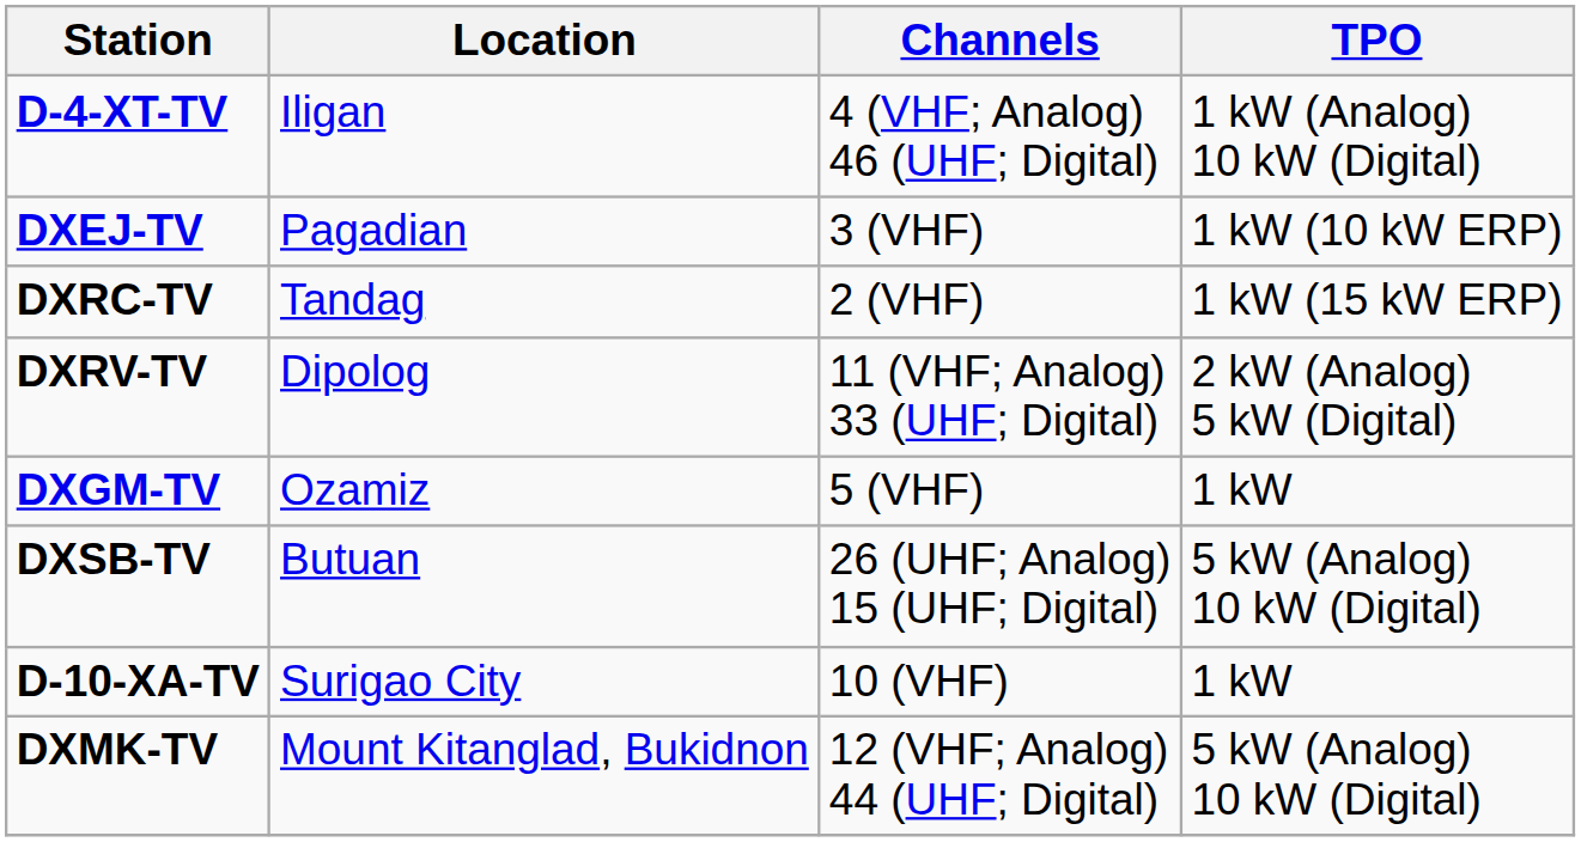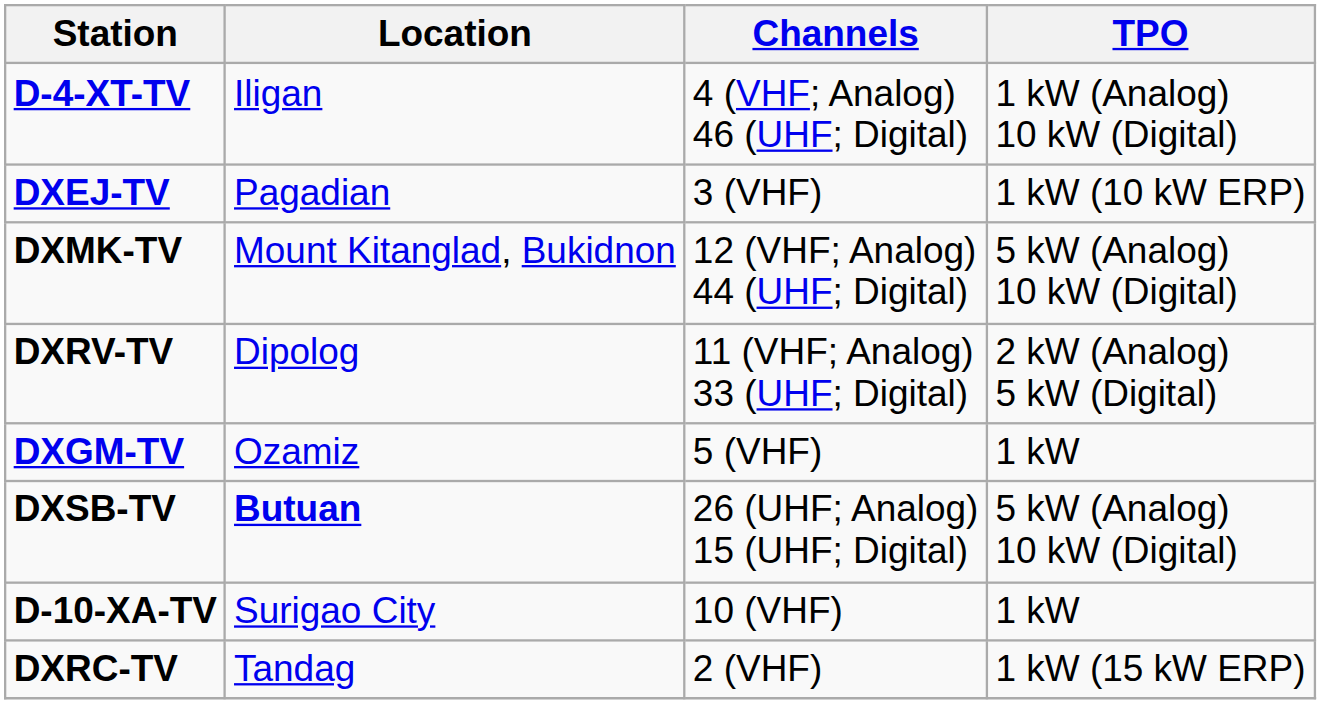 <table class="wikitable">
 <tr>
 <th>Station</th>
 <th>Location</th>
 <th><a href='#'>Channels</a></th>
 <th><a href='#'>TPO</a></th>
 </tr>
 <tr style="vertical-align: top; text-align: left;">
 <td><strong><a href='#'>D-4-XT-TV</a></strong></td>
 <td><a href='#'>Iligan</a></td>
 <td>4 (<a href='#'>VHF</a>; Analog)<br> 46 (<a href='#'>UHF</a>; Digital)</td>
 <td>1 kW (Analog) <br> 10 kW (Digital)</td>
 </tr>
 <tr style="vertical-align: top; text-align: left;">
 <td><strong><a href='#'>DXEJ-TV</a></strong></td>
 <td><a href='#'>Pagadian</a></td>
 <td>3 (VHF)</td>
 <td>1 kW (10 kW ERP)</td>
 </tr>
 <tr style="vertical-align: top; text-align: left;">
-<td><strong>DXRC-TV</strong></td>
-<td><a href='#'>Tandag</a></td>
-<td>2 (VHF)</td>
-<td>1 kW (15 kW ERP)</td>
+<td><strong>DXMK-TV</strong></td>
+<td><a href='#'>Mount Kitanglad</a>, <a href='#'>Bukidnon</a></td>
+<td>12 (VHF; Analog)<br> 44 (<a href='#'>UHF</a>; Digital)</td>
+<td>5 kW (Analog) <br> 10 kW (Digital)</td>
 </tr>
 <tr style="vertical-align: top; text-align: left;">
 <td><strong>DXRV-TV</strong></td>
 <td><a href='#'>Dipolog</a></td>
 <td>11 (VHF; Analog)<br> 33 (<a href='#'>UHF</a>; Digital)</td>
 <td>2 kW (Analog) <br> 5 kW (Digital)</td>
 </tr>
 <tr style="vertical-align: top; text-align: left;">
 <td><strong><a href='#'>DXGM-TV</a></strong></td>
 <td><a href='#'>Ozamiz</a></td>
 <td>5 (VHF)</td>
 <td>1 kW</td>
 </tr>
 <tr style="vertical-align: top; text-align: left;">
 <td><strong>DXSB-TV</strong></td>
-<td><a href='#'>Butuan</a></td>
+<td><strong><a href='#'>Butuan</a></strong></td>
 <td>26 (UHF; Analog) <br> 15 (UHF; Digital)</td>
 <td>5 kW (Analog) <br> 10 kW (Digital)</td>
 </tr>
 <tr style="vertical-align: top; text-align: left;">
 <td><strong>D-10-XA-TV</strong></td>
 <td><a href='#'>Surigao City</a></td>
 <td>10 (VHF)</td>
 <td>1 kW</td>
 </tr>
 <tr style="vertical-align: top; text-align: left;">
-<td><strong>DXMK-TV</strong></td>
-<td><a href='#'>Mount Kitanglad</a>, <a href='#'>Bukidnon</a></td>
-<td>12 (VHF; Analog)<br> 44 (<a href='#'>UHF</a>; Digital)</td>
-<td>5 kW (Analog) <br> 10 kW (Digital)</td>
+<td><strong>DXRC-TV</strong></td>
+<td><a href='#'>Tandag</a></td>
+<td>2 (VHF)</td>
+<td>1 kW (15 kW ERP)</td>
 </tr>
 <tr>
 </tr>
 </table>
